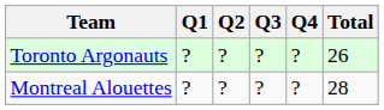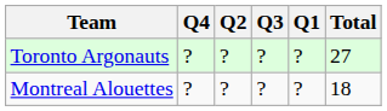 <table class="wikitable">
 <tr>
 <th>Team</th>
-<th>Q1</th>
+<th>Q4</th>
 <th>Q2</th>
 <th>Q3</th>
-<th>Q4</th>
+<th>Q1</th>
 <th>Total</th>
 </tr>
 <tr style="background-color:#DDFFDD">
 <td><a href='#'>Toronto Argonauts</a></td>
 <td>?</td>
 <td>?</td>
 <td>?</td>
 <td>?</td>
-<td>26</td>
+<td>27</td>
 </tr>
 <tr>
 <td><a href='#'>Montreal Alouettes</a></td>
 <td>?</td>
 <td>?</td>
 <td>?</td>
 <td>?</td>
-<td>28</td>
+<td>18</td>
 </tr>
 </table>
